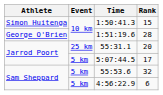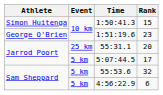 <table class="wikitable" style="font-size:90%;">
 <tr>
 <th>Athlete</th>
 <th>Event</th>
 <th>Time</th>
 <th>Rank</th>
 </tr>
 <tr align=center>
 <td align=left><a href='#'>Simon Huitenga</a></td>
 <td align=left rowspan=2><a href='#'>10 km</a></td>
 <td>1:50:41.3</td>
 <td>15</td>
 </tr>
 <tr align=center>
 <td align=left><a href='#'>George O'Brien</a></td>
 <td>1:51:19.6</td>
-<td>28</td>
+<td>23</td>
 </tr>
 <tr align=center>
 <td align=left rowspan=2><a href='#'>Jarrod Poort</a></td>
 <td align=left><a href='#'>25 km</a></td>
 <td>55:31.1</td>
 <td>20</td>
 </tr>
 <tr align=center>
 <td align=left><a href='#'>5 km</a></td>
 <td>5:07:44.5</td>
 <td>17</td>
 </tr>
 <tr align=center>
 <td align=left rowspan=2><a href='#'>Sam Sheppard</a></td>
 <td align=left><a href='#'>5 km</a></td>
 <td>55:53.6</td>
 <td>32</td>
 </tr>
 <tr align=center>
 <td align=left><a href='#'>5 km</a></td>
 <td>4:56:22.9</td>
 <td>6</td>
 </tr>
 </table>
